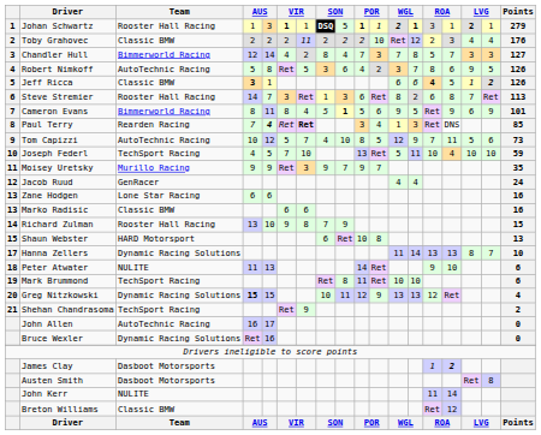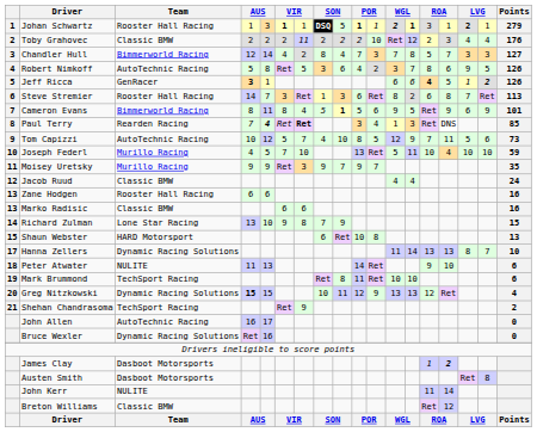 <table class="wikitable" style="font-size:85%; text-align:center;">
 <tr>
 <th></th>
 <th>Driver</th>
 <th>Team</th>
 <th colspan=2><a href='#'>AUS</a><br></th>
 <th colspan=2><a href='#'>VIR</a><br></th>
 <th colspan=2><a href='#'>SON</a><br></th>
 <th colspan=2><a href='#'>POR</a><br></th>
 <th colspan=2><a href='#'>WGL</a><br></th>
 <th colspan=2><a href='#'>ROA</a><br></th>
 <th colspan=2><a href='#'>LVG</a><br></th>
 <th>Points</th>
 </tr>
 <tr>
 <th>1</th>
 <td align=left> Johan Schwartz</td>
 <td align=left> Rooster Hall Racing</td>
 <td style="background:#ffffbf;">1</td>
 <td style="background:#ffdf9f;">3</td>
 <td style="background:#ffffbf;"><strong>1</strong></td>
 <td style="background:#ffffbf;">1</td>
 <td style="background:#000000; color:#ffffff;"><strong>DSQ</strong></td>
 <td style="background:#dfffdf;">5</td>
 <td style="background:#ffffbf;"><strong>1</strong></td>
 <td style="background:#ffffbf;"><em>1</em></td>
 <td style="background:#dfdfdf;"><strong><em>2</em></strong></td>
 <td style="background:#ffffbf;"><strong>1</strong></td>
 <td style="background:#dfdfdf;">3</td>
 <td style="background:#ffffbf;">1</td>
 <td style="background:#dfdfdf;"><strong>2</strong></td>
 <td style="background:#ffffbf;">1</td>
 <th>279</th>
 </tr>
 <tr>
 <th>2</th>
 <td align=left> Toby Grahovec</td>
 <td align=left> Classic BMW</td>
 <td style="background:#dfdfdf;">2</td>
 <td style="background:#dfdfdf;">2</td>
 <td style="background:#dfdfdf;">2</td>
 <td style="background:#cfcfff;"><em>11</em></td>
 <td style="background:#dfdfdf;">2</td>
 <td style="background:#dfdfdf;"><em>2</em></td>
 <td style="background:#dfdfdf;"><em>2</em></td>
 <td style="background:#dfffdf;">10</td>
 <td style="background:#efcfff;">Ret</td>
 <td style="background:#cfcfff;">12</td>
 <td style="background:#ffffbf;">2</td>
 <td style="background:#dfdfdf;">3</td>
 <td style="background:#dfffdf;">4</td>
 <td style="background:#dfffdf;">4</td>
 <th>176</th>
 </tr>
 <tr>
 <th>3</th>
 <td align=left> Chandler Hull</td>
 <td align=left> <a href='#'>Bimmerworld Racing</a></td>
 <td style="background:#cfcfff;">12</td>
 <td style="background:#cfcfff;">14</td>
 <td style="background:#dfffdf;">4</td>
 <td style="background:#dfdfdf;">2</td>
 <td style="background:#dfffdf;">8</td>
 <td style="background:#dfffdf;">4</td>
 <td style="background:#dfffdf;">7</td>
 <td style="background:#ffdf9f;">3</td>
 <td style="background:#dfffdf;">7</td>
 <td style="background:#dfffdf;">8</td>
 <td style="background:#dfffdf;">5</td>
 <td style="background:#dfffdf;">7</td>
 <td style="background:#ffdf9f;">3</td>
 <td style="background:#ffdf9f;">3</td>
 <th>127</th>
 </tr>
 <tr>
 <th>4</th>
 <td align=left> Robert Nimkoff</td>
 <td align=left> AutoTechnic Racing</td>
 <td style="background:#dfffdf;">5</td>
 <td style="background:#dfffdf;">8</td>
 <td style="background:#efcfff;">Ret</td>
 <td style="background:#dfffdf;">5</td>
 <td style="background:#ffdf9f;">3</td>
 <td style="background:#dfffdf;">6</td>
 <td style="background:#dfffdf;">4</td>
 <td style="background:#dfdfdf;">2</td>
 <td style="background:#ffdf9f;">3</td>
 <td style="background:#dfffdf;">7</td>
 <td style="background:#dfffdf;">8</td>
 <td style="background:#dfffdf;">6</td>
 <td style="background:#dfffdf;">9</td>
 <td style="background:#dfffdf;">5</td>
 <th>126</th>
 </tr>
 <tr>
 <th>5</th>
 <td align=left> Jeff Ricca</td>
-<td align=left> Classic BMW</td>
+<td align=left> GenRacer</td>
 <td style="background:#ffdf9f;"><strong>3</strong></td>
 <td style="background:#ffffbf;">1</td>
 <td></td>
 <td></td>
 <td></td>
 <td></td>
 <td></td>
 <td></td>
 <td style="background:#dfffdf;">6</td>
 <td style="background:#dfffdf;"><em>6</em></td>
 <td style="background:#ffdf9f;"><strong>4</strong></td>
 <td style="background:#dfffdf;">5</td>
 <td style="background:#ffffbf;"><em>1</em></td>
 <td style="background:#dfdfdf;"><strong><em>2</em></strong></td>
 <th>126</th>
 </tr>
 <tr>
 <th>6</th>
 <td align=left> Steve Stremier</td>
 <td align=left> Rooster Hall Racing</td>
 <td style="background:#cfcfff;">14</td>
 <td style="background:#dfffdf;">7</td>
 <td style="background:#ffdf9f;">3</td>
 <td style="background:#efcfff;">Ret</td>
 <td style="background:#ffffbf;">1</td>
 <td style="background:#ffdf9f;">3</td>
 <td style="background:#dfffdf;">6</td>
 <td style="background:#efcfff;">Ret</td>
 <td style="background:#dfffdf;">8</td>
 <td style="background:#dfdfdf;">2</td>
 <td style="background:#dfffdf;">6</td>
 <td style="background:#dfffdf;">8</td>
 <td style="background:#dfffdf;">7</td>
 <td style="background:#efcfff;">Ret</td>
 <th>113</th>
 </tr>
 <tr>
 <th>7</th>
 <td align=left> Cameron Evans</td>
 <td align=left> <a href='#'>Bimmerworld Racing</a></td>
 <td style="background:#dfffdf;">8</td>
 <td style="background:#cfcfff;">11</td>
 <td style="background:#dfffdf;">8</td>
 <td style="background:#dfffdf;">4</td>
 <td style="background:#dfffdf;"><em>5</em></td>
 <td style="background:#ffffbf;"><strong>1</strong></td>
 <td style="background:#dfffdf;">5</td>
 <td style="background:#dfffdf;">6</td>
 <td style="background:#dfffdf;">9</td>
 <td style="background:#dfffdf;">5</td>
 <td style="background:#efcfff;">Ret</td>
 <td style="background:#dfffdf;">9</td>
 <td style="background:#dfffdf;">6</td>
 <td style="background:#dfffdf;">9</td>
 <th>101</th>
 </tr>
 <tr>
 <th>8</th>
 <td align=left> Paul Terry</td>
 <td align=left> Rearden Racing</td>
 <td style="background:#dfffdf;"><em>7</em></td>
 <td style="background:#dfffdf;"><strong><em>4</em></strong></td>
 <td style="background:#efcfff;"><em>Ret</em></td>
 <td style="background:#efcfff;"><strong>Ret</strong></td>
 <td></td>
 <td></td>
 <td style="background:#ffdf9f;">3</td>
 <td style="background:#dfffdf;">4</td>
 <td style="background:#ffffbf;">1</td>
 <td style="background:#ffdf9f;">3</td>
 <td style="background:#efcfff;">Ret</td>
 <td style="background:#ffffff;">DNS</td>
 <td></td>
 <td></td>
 <th>85</th>
 </tr>
 <tr>
 <th>9</th>
 <td align=left> Tom Capizzi</td>
 <td align=left> AutoTechnic Racing</td>
 <td style="background:#dfffdf;">10</td>
 <td style="background:#cfcfff;">12</td>
 <td style="background:#dfffdf;">5</td>
 <td style="background:#dfffdf;">7</td>
 <td style="background:#dfffdf;">4</td>
 <td style="background:#dfffdf;">10</td>
 <td style="background:#dfffdf;">8</td>
 <td style="background:#dfffdf;">5</td>
 <td style="background:#cfcfff;">12</td>
 <td style="background:#dfffdf;">9</td>
 <td style="background:#dfffdf;">7</td>
 <td style="background:#dfffdf;">11</td>
 <td style="background:#dfffdf;">5</td>
 <td style="background:#dfffdf;">6</td>
 <th>73</th>
 </tr>
 <tr>
 <th>10</th>
 <td align=left> Joseph Federl</td>
-<td align=left> TechSport Racing</td>
+<td align=left> <a href='#'>Murillo Racing</a></td>
 <td style="background:#dfffdf;">4</td>
 <td style="background:#dfffdf;">5</td>
 <td style="background:#dfffdf;">7</td>
 <td style="background:#dfffdf;">10</td>
 <td></td>
 <td></td>
 <td style="background:#cfcfff;">13</td>
 <td style="background:#efcfff;">Ret</td>
 <td style="background:#dfffdf;">5</td>
 <td style="background:#cfcfff;">11</td>
 <td style="background:#dfffdf;">10</td>
 <td style="background:#ffdf9f;">4</td>
 <td style="background:#dfffdf;">10</td>
 <td style="background:#dfffdf;">10</td>
 <th>59</th>
 </tr>
 <tr>
 <th>11</th>
 <td align=left> Moisey Uretsky</td>
 <td align=left> <a href='#'>Murillo Racing</a></td>
 <td style="background:#dfffdf;">9</td>
 <td style="background:#dfffdf;">9</td>
 <td style="background:#efcfff;">Ret</td>
 <td style="background:#ffdf9f;">3</td>
 <td style="background:#dfffdf;">9</td>
 <td style="background:#dfffdf;">7</td>
 <td style="background:#dfffdf;">9</td>
 <td style="background:#dfffdf;">7</td>
 <td></td>
 <td></td>
 <td></td>
 <td></td>
 <td></td>
 <td></td>
 <th>35</th>
 </tr>
 <tr>
 <th>12</th>
 <td align=left> Jacob Ruud</td>
-<td align=left> GenRacer</td>
+<td align=left> Classic BMW</td>
 <td></td>
 <td></td>
 <td></td>
 <td></td>
 <td></td>
 <td></td>
 <td></td>
 <td></td>
 <td style="background:#dfffdf;">4</td>
 <td style="background:#dfffdf;">4</td>
 <td></td>
 <td></td>
 <td></td>
 <td></td>
 <th>24</th>
 </tr>
 <tr>
 <th>13</th>
 <td align=left> Zane Hodgen</td>
-<td align=left> Lone Star Racing</td>
+<td align=left> Rooster Hall Racing</td>
 <td style="background:#dfffdf;">6</td>
 <td style="background:#dfffdf;">6</td>
 <td></td>
 <td></td>
 <td></td>
 <td></td>
 <td></td>
 <td></td>
 <td></td>
 <td></td>
 <td></td>
 <td></td>
 <td></td>
 <td></td>
 <th>16</th>
 </tr>
 <tr>
 <th>13</th>
 <td align=left> Marko Radisic</td>
 <td align=left> Classic BMW</td>
 <td></td>
 <td></td>
 <td style="background:#dfffdf;">6</td>
 <td style="background:#dfffdf;">6</td>
 <td></td>
 <td></td>
 <td></td>
 <td></td>
 <td></td>
 <td></td>
 <td></td>
 <td></td>
 <td></td>
 <td></td>
 <th>16</th>
 </tr>
 <tr>
 <th>14</th>
 <td align=left> Richard Zulman</td>
-<td align=left> Rooster Hall Racing</td>
+<td align=left> Lone Star Racing</td>
 <td style="background:#cfcfff;">13</td>
 <td style="background:#dfffdf;">10</td>
 <td style="background:#dfffdf;">9</td>
 <td style="background:#dfffdf;">8</td>
 <td style="background:#dfffdf;">7</td>
 <td style="background:#dfffdf;">9</td>
 <td></td>
 <td></td>
 <td></td>
 <td></td>
 <td></td>
 <td></td>
 <td></td>
 <td></td>
 <th>15</th>
 </tr>
 <tr>
 <th>15</th>
 <td align=left> Shaun Webster</td>
 <td align=left> HARD Motorsport</td>
 <td></td>
 <td></td>
 <td></td>
 <td></td>
 <td style="background:#dfffdf;">6</td>
 <td style="background:#efcfff;">Ret</td>
 <td style="background:#dfffdf;">10</td>
 <td style="background:#dfffdf;">8</td>
 <td></td>
 <td></td>
 <td></td>
 <td></td>
 <td></td>
 <td></td>
 <th>13</th>
 </tr>
 <tr>
 <th>17</th>
 <td align=left> Hanna Zellers</td>
 <td align=left> Dynamic Racing Solutions</td>
 <td></td>
 <td></td>
 <td></td>
 <td></td>
 <td></td>
 <td></td>
 <td></td>
 <td></td>
 <td style="background:#cfcfff;">11</td>
 <td style="background:#cfcfff;">14</td>
 <td style="background:#cfcfff;">13</td>
 <td style="background:#cfcfff;">13</td>
 <td style="background:#dfffdf;">8</td>
 <td style="background:#dfffdf;">7</td>
 <th>10</th>
 </tr>
 <tr>
 <th>18</th>
 <td align=left> Peter Atwater</td>
 <td align=left> NULITE</td>
 <td style="background:#cfcfff;">11</td>
 <td style="background:#cfcfff;">13</td>
 <td></td>
 <td></td>
 <td></td>
 <td></td>
 <td style="background:#cfcfff;">14</td>
 <td style="background:#efcfff;">Ret</td>
 <td></td>
 <td></td>
 <td style="background:#dfffdf;">9</td>
 <td style="background:#dfffdf;">10</td>
 <td></td>
 <td></td>
 <th>6</th>
 </tr>
 <tr>
 <th>19</th>
 <td align=left> Mark Brummond</td>
 <td align=left> TechSport Racing</td>
 <td></td>
 <td></td>
 <td></td>
 <td></td>
 <td style="background:#efcfff;">Ret</td>
 <td style="background:#dfffdf;">8</td>
 <td style="background:#cfcfff;">11</td>
 <td style="background:#efcfff;">Ret</td>
 <td style="background:#dfffdf;">10</td>
 <td style="background:#dfffdf;">10</td>
 <td></td>
 <td></td>
 <td></td>
 <td></td>
 <th>6</th>
 </tr>
 <tr>
 <th>20</th>
 <td align=left> Greg Nitzkowski</td>
 <td align=left> Dynamic Racing Solutions</td>
 <td style="background:#cfcfff;"><strong>15</strong></td>
 <td style="background:#cfcfff;">15</td>
 <td></td>
 <td></td>
 <td style="background:#dfffdf;">10</td>
 <td style="background:#cfcfff;">11</td>
 <td style="background:#cfcfff;">12</td>
 <td style="background:#dfffdf;">9</td>
 <td style="background:#cfcfff;">13</td>
 <td style="background:#cfcfff;">13</td>
 <td style="background:#dfffdf;">12</td>
 <td style="background:#efcfff;">Ret</td>
 <td></td>
 <td></td>
 <th>4</th>
 </tr>
 <tr>
 <th>21</th>
 <td align=left> Shehan Chandrasoma</td>
 <td align=left> TechSport Racing</td>
 <td></td>
 <td></td>
 <td style="background:#efcfff;">Ret</td>
 <td style="background:#dfffdf;">9</td>
 <td></td>
 <td></td>
 <td></td>
 <td></td>
 <td></td>
 <td></td>
 <td></td>
 <td></td>
 <td></td>
 <td></td>
 <th>2</th>
 </tr>
 <tr>
 <th></th>
 <td align=left> John Allen</td>
 <td align=left> AutoTechnic Racing</td>
 <td style="background:#cfcfff;">16</td>
 <td style="background:#cfcfff;">17</td>
 <td></td>
 <td></td>
 <td></td>
 <td></td>
 <td></td>
 <td></td>
 <td></td>
 <td></td>
 <td></td>
 <td></td>
 <td></td>
 <td></td>
 <th>0</th>
 </tr>
 <tr>
 <th></th>
 <td align=left> Bruce Wexler</td>
 <td align=left> Dynamic Racing Solutions</td>
 <td style="background:#efcfff;">Ret</td>
 <td style="background:#cfcfff;">16</td>
 <td></td>
 <td></td>
 <td></td>
 <td></td>
 <td></td>
 <td></td>
 <td></td>
 <td></td>
 <td></td>
 <td></td>
 <td></td>
 <td></td>
 <th>0</th>
 </tr>
 <tr>
 </tr>
 <tr>
 <td colspan=18><em>Drivers ineligible to score points</em></td>
 </tr>
 <tr>
 <th></th>
 <td align=left> James Clay</td>
 <td align=left> Dasboot Motorsports</td>
 <td></td>
 <td></td>
 <td></td>
 <td></td>
 <td></td>
 <td></td>
 <td></td>
 <td></td>
 <td></td>
 <td></td>
 <td style="background:#cfcfff;"><em>1</em></td>
 <td style="background:#cfcfff;"><strong><em>2</em></strong></td>
 <td></td>
 <td></td>
 <th></th>
 </tr>
 <tr>
 <th></th>
 <td align=left> Austen Smith</td>
 <td align=left> Dasboot Motorsports</td>
 <td></td>
 <td></td>
 <td></td>
 <td></td>
 <td></td>
 <td></td>
 <td></td>
 <td></td>
 <td></td>
 <td></td>
 <td></td>
 <td></td>
 <td style="background:#efcfff;">Ret</td>
 <td style="background:#cfcfff;">8</td>
 <th></th>
 </tr>
 <tr>
 <th></th>
 <td align=left> John Kerr</td>
 <td align=left> NULITE</td>
 <td></td>
 <td></td>
 <td></td>
 <td></td>
 <td></td>
 <td></td>
 <td></td>
 <td></td>
 <td></td>
 <td></td>
 <td style="background:#cfcfff;">11</td>
 <td style="background:#cfcfff;">14</td>
 <td></td>
 <td></td>
 <th></th>
 </tr>
 <tr>
 <th></th>
 <td align=left> Breton Williams</td>
 <td align=left> Classic BMW</td>
 <td></td>
 <td></td>
 <td></td>
 <td></td>
 <td></td>
 <td></td>
 <td></td>
 <td></td>
 <td></td>
 <td></td>
 <td style="background:#efcfff;">Ret</td>
 <td style="background:#cfcfff;">12</td>
 <td></td>
 <td></td>
 <th></th>
 </tr>
 <tr>
 <th></th>
 <th>Driver</th>
 <th>Team</th>
 <th colspan=2><a href='#'>AUS</a><br></th>
 <th colspan=2><a href='#'>VIR</a><br></th>
 <th colspan=2><a href='#'>SON</a><br></th>
 <th colspan=2><a href='#'>POR</a><br></th>
 <th colspan=2><a href='#'>WGL</a><br></th>
 <th colspan=2><a href='#'>ROA</a><br></th>
 <th colspan=2><a href='#'>LVG</a><br></th>
 <th>Points</th>
 </tr>
 </table>
